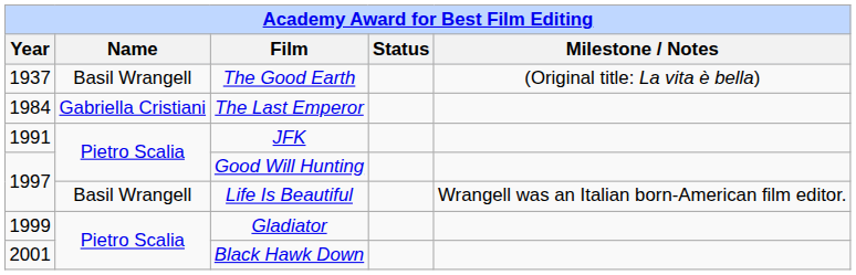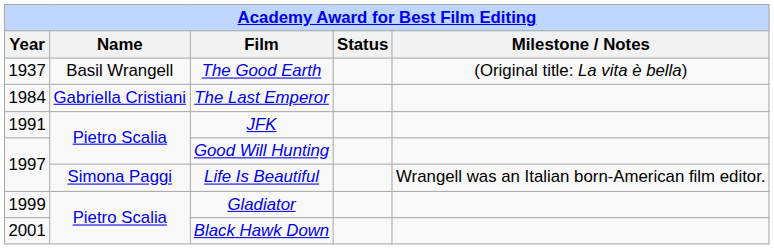 <table class="wikitable" style="text-align: center">
 <tr style="background:#bfd7ff;">
 <td colspan="5" style="text-align:center;"><strong><a href='#'>Academy Award for Best Film Editing</a></strong></td>
 </tr>
 <tr style="background:#ebf5ff;">
 <th>Year</th>
 <th>Name</th>
 <th>Film</th>
 <th>Status</th>
 <th class=unsortable>Milestone / Notes</th>
 </tr>
 <tr>
 <td>1937</td>
 <td>Basil Wrangell</td>
 <td><em><a href='#'>The Good Earth</a></em></td>
 <td></td>
 <td>(Original title: <em>La vita è bella</em>)</td>
 </tr>
 <tr>
 <td>1984</td>
 <td><a href='#'>Gabriella Cristiani</a></td>
 <td><em><a href='#'>The Last Emperor</a></em></td>
 <td></td>
 <td></td>
 </tr>
 <tr>
 <td>1991</td>
 <td rowspan=2><a href='#'>Pietro Scalia</a></td>
 <td><em><a href='#'>JFK</a></em></td>
 <td></td>
 <td></td>
 </tr>
 <tr>
 <td rowspan="2">1997</td>
 <td><em><a href='#'>Good Will Hunting</a></em></td>
 <td></td>
 <td></td>
 </tr>
 <tr>
-<td>Basil Wrangell</td>
+<td><a href='#'>Simona Paggi</a></td>
 <td><em><a href='#'>Life Is Beautiful</a></em></td>
 <td></td>
 <td>Wrangell was an Italian born-American film editor.</td>
 </tr>
 <tr>
 <td>1999</td>
 <td rowspan=2><a href='#'>Pietro Scalia</a></td>
 <td><em><a href='#'>Gladiator</a></em></td>
 <td></td>
 <td></td>
 </tr>
 <tr>
 <td>2001</td>
 <td><em><a href='#'>Black Hawk Down</a></em></td>
 <td></td>
 <td></td>
 </tr>
 </table>
